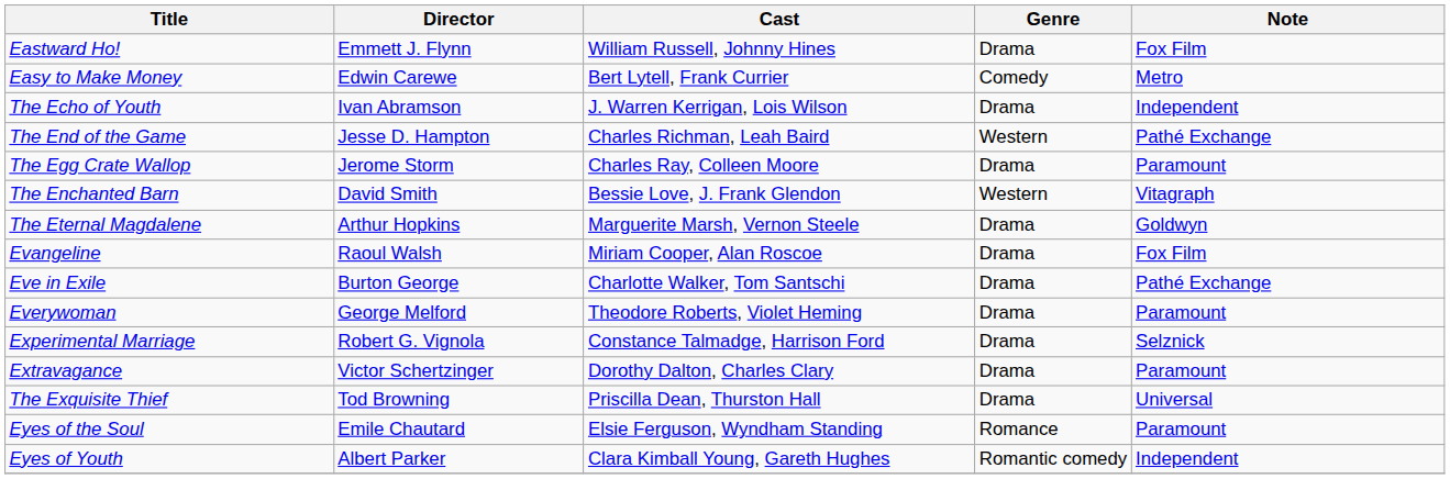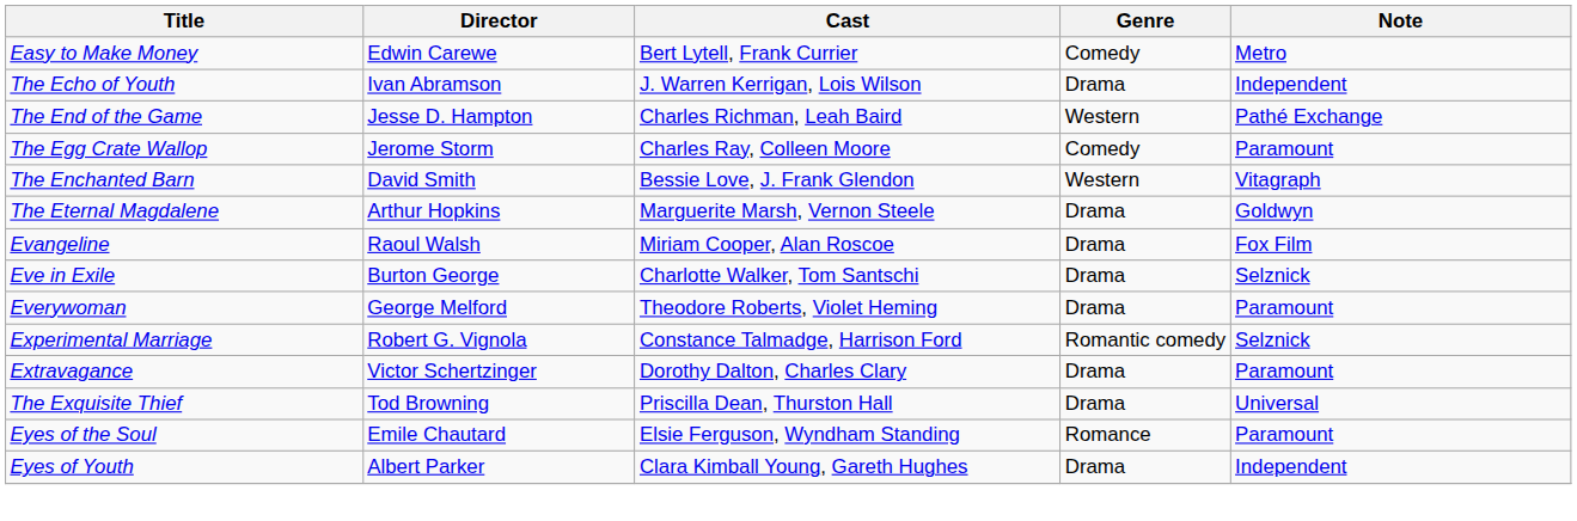 <table class="wikitable">
 <tr>
 <th style="width:21%;">Title</th>
 <th style="width:16%;">Director</th>
 <th style="width:25%;">Cast</th>
 <th style="width:10%;">Genre</th>
 <th style="width:20%;">Note</th>
-</tr>
-<tr>
-<td><em><a href='#'>Eastward Ho!</a></em></td>
-<td><a href='#'>Emmett J. Flynn</a></td>
-<td><a href='#'>William Russell</a>, <a href='#'>Johnny Hines</a></td>
-<td>Drama</td>
-<td><a href='#'>Fox Film</a></td>
 </tr>
 <tr>
 <td><em><a href='#'>Easy to Make Money</a></em></td>
 <td><a href='#'>Edwin Carewe</a></td>
 <td><a href='#'>Bert Lytell</a>, <a href='#'>Frank Currier</a></td>
 <td>Comedy</td>
 <td><a href='#'>Metro</a></td>
 </tr>
 <tr>
 <td><em><a href='#'>The Echo of Youth</a></em></td>
 <td><a href='#'>Ivan Abramson</a></td>
 <td><a href='#'>J. Warren Kerrigan</a>, <a href='#'>Lois Wilson</a></td>
 <td>Drama</td>
 <td><a href='#'>Independent</a></td>
 </tr>
 <tr>
 <td><em><a href='#'>The End of the Game</a></em></td>
 <td><a href='#'>Jesse D. Hampton</a></td>
 <td><a href='#'>Charles Richman</a>, <a href='#'>Leah Baird</a></td>
 <td>Western</td>
 <td><a href='#'>Pathé Exchange</a></td>
 </tr>
 <tr>
 <td><em><a href='#'>The Egg Crate Wallop</a></em></td>
 <td><a href='#'>Jerome Storm</a></td>
 <td><a href='#'>Charles Ray</a>, <a href='#'>Colleen Moore</a></td>
-<td>Drama</td>
+<td>Comedy</td>
 <td><a href='#'>Paramount</a></td>
 </tr>
 <tr>
 <td data-sort-value="Enchanted Barn, The"><em><a href='#'>The Enchanted Barn</a></em></td>
 <td><a href='#'>David Smith</a></td>
 <td><a href='#'>Bessie Love</a>, <a href='#'>J. Frank Glendon</a></td>
 <td>Western</td>
 <td><a href='#'>Vitagraph</a></td>
 </tr>
 <tr>
 <td><em><a href='#'>The Eternal Magdalene</a></em></td>
 <td><a href='#'>Arthur Hopkins</a></td>
 <td><a href='#'>Marguerite Marsh</a>, <a href='#'>Vernon Steele</a></td>
 <td>Drama</td>
 <td><a href='#'>Goldwyn</a></td>
 </tr>
 <tr>
 <td><em><a href='#'>Evangeline</a></em></td>
 <td><a href='#'>Raoul Walsh</a></td>
 <td><a href='#'>Miriam Cooper</a>, <a href='#'>Alan Roscoe</a></td>
 <td>Drama</td>
 <td><a href='#'>Fox Film</a></td>
 </tr>
 <tr>
 <td><em><a href='#'>Eve in Exile</a></em></td>
 <td><a href='#'>Burton George</a></td>
 <td><a href='#'>Charlotte Walker</a>, <a href='#'>Tom Santschi</a></td>
 <td>Drama</td>
-<td><a href='#'>Pathé Exchange</a></td>
+<td><a href='#'>Selznick</a></td>
 </tr>
 <tr>
 <td><em><a href='#'>Everywoman</a></em></td>
 <td><a href='#'>George Melford</a></td>
 <td><a href='#'>Theodore Roberts</a>, <a href='#'>Violet Heming</a></td>
 <td>Drama</td>
 <td><a href='#'>Paramount</a></td>
 </tr>
 <tr>
 <td><em><a href='#'>Experimental Marriage</a></em></td>
 <td><a href='#'>Robert G. Vignola</a></td>
 <td><a href='#'>Constance Talmadge</a>, <a href='#'>Harrison Ford</a></td>
-<td>Drama</td>
+<td>Romantic comedy</td>
 <td><a href='#'>Selznick</a></td>
 </tr>
 <tr>
 <td><em><a href='#'>Extravagance</a></em></td>
 <td><a href='#'>Victor Schertzinger</a></td>
 <td><a href='#'>Dorothy Dalton</a>, <a href='#'>Charles Clary</a></td>
 <td>Drama</td>
 <td><a href='#'>Paramount</a></td>
 </tr>
 <tr>
 <td><em><a href='#'>The Exquisite Thief</a></em></td>
 <td><a href='#'>Tod Browning</a></td>
 <td><a href='#'>Priscilla Dean</a>, <a href='#'>Thurston Hall</a></td>
 <td>Drama</td>
 <td><a href='#'>Universal</a></td>
 </tr>
 <tr>
 <td><em><a href='#'>Eyes of the Soul</a></em></td>
 <td><a href='#'>Emile Chautard</a></td>
 <td><a href='#'>Elsie Ferguson</a>, <a href='#'>Wyndham Standing</a></td>
 <td>Romance</td>
 <td><a href='#'>Paramount</a></td>
 </tr>
 <tr>
 <td><em><a href='#'>Eyes of Youth</a></em></td>
 <td><a href='#'>Albert Parker</a></td>
 <td><a href='#'>Clara Kimball Young</a>, <a href='#'>Gareth Hughes</a></td>
-<td>Romantic comedy</td>
+<td>Drama</td>
 <td><a href='#'>Independent</a></td>
 </tr>
 <tr>
 </tr>
 </table>
